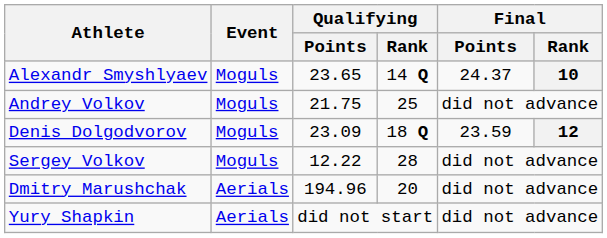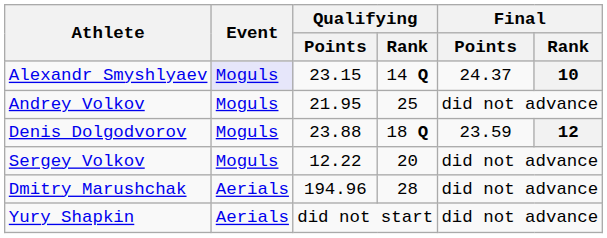 <table class="wikitable">
 <tr>
 <th rowspan="2">Athlete</th>
 <th rowspan="2">Event</th>
 <th colspan="2">Qualifying</th>
 <th colspan="2">Final</th>
 </tr>
 <tr>
 <th>Points</th>
 <th>Rank</th>
 <th>Points</th>
 <th>Rank</th>
 </tr>
 <tr>
 <td><a href='#'>Alexandr Smyshlyaev</a></td>
-<td><a href='#'>Moguls</a></td>
-<td align="center">23.65</td>
+<td style="background: lavender;"><a href='#'>Moguls</a></td>
+<td align="center">23.15</td>
 <td align="center">14 <strong>Q</strong></td>
 <td align="center">24.37</td>
 <th align="center">10</th>
 </tr>
 <tr>
 <td><a href='#'>Andrey Volkov</a></td>
 <td><a href='#'>Moguls</a></td>
-<td align="center">21.75</td>
+<td align="center">21.95</td>
 <td align="center">25</td>
 <td align="center" colspan=2>did not advance</td>
 </tr>
 <tr>
 <td><a href='#'>Denis Dolgodvorov</a></td>
 <td><a href='#'>Moguls</a></td>
-<td align="center">23.09</td>
+<td align="center">23.88</td>
 <td align="center">18 <strong>Q</strong></td>
 <td align="center">23.59</td>
 <th align="center">12</th>
 </tr>
 <tr>
 <td><a href='#'>Sergey Volkov</a></td>
 <td><a href='#'>Moguls</a></td>
 <td align="center">12.22</td>
-<td align="center">28</td>
+<td align="center">20</td>
 <td align="center" colspan=2>did not advance</td>
 </tr>
 <tr>
 <td><a href='#'>Dmitry Marushchak</a></td>
 <td><a href='#'>Aerials</a></td>
 <td align="center">194.96</td>
-<td align="center">20</td>
+<td align="center">28</td>
 <td align="center" colspan=2>did not advance</td>
 </tr>
 <tr>
 <td><a href='#'>Yury Shapkin</a></td>
 <td><a href='#'>Aerials</a></td>
 <td align="center" colspan=2>did not start</td>
 <td align="center" colspan=2>did not advance</td>
 </tr>
 </table>
